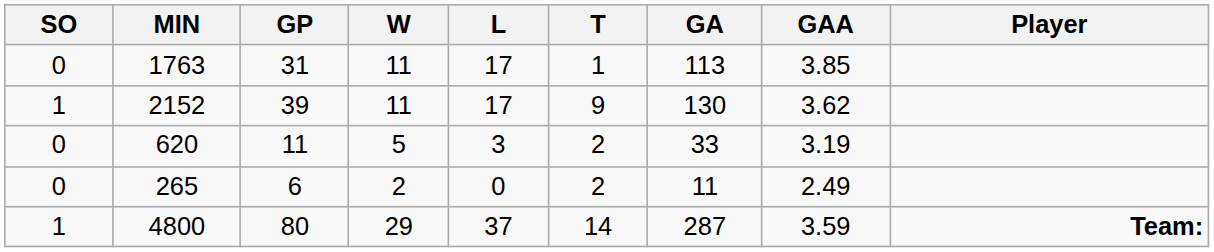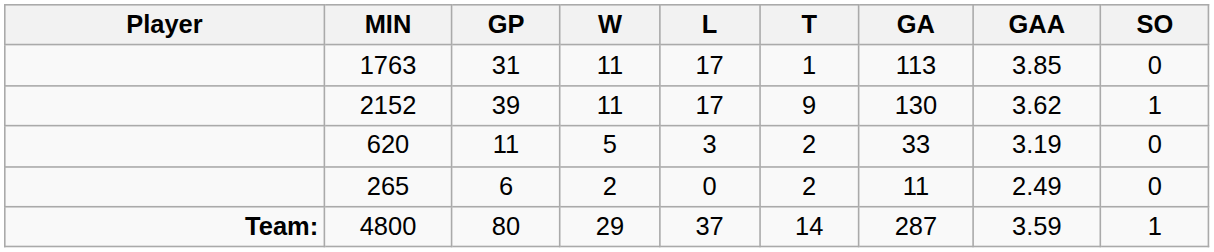 <table class="wikitable sortable" width="60%">
 <tr>
-<th width="3%" bgcolor="#DDDDFF"title="Shut-outs">SO</th>
+<th bgcolor="#DDDDFF" width="10%">Player</th>
 <th width="3%" bgcolor="#DDDDFF" title="Minutes played">MIN</th>
 <th width="3%" bgcolor="#DDDDFF" title="Games played in">GP</th>
 <th width="3%" bgcolor="#DDDDFF" title="Wins">W</th>
 <th width="3%" bgcolor="#DDDDFF"title="Losses">L</th>
 <th width="3%" bgcolor="#DDDDFF" title="Ties">T</th>
 <th width="3%" bgcolor="#DDDDFF" title="Goals against">GA</th>
 <th width="3%" bgcolor="#DDDDFF" title="Goals against average">GAA</th>
-<th bgcolor="#DDDDFF" width="10%">Player</th>
+<th width="3%" bgcolor="#DDDDFF"title="Shut-outs">SO</th>
 </tr>
 <tr align="center">
-<td>0</td>
+<td align="right"></td>
 <td>1763</td>
 <td>31</td>
 <td>11</td>
 <td>17</td>
 <td>1</td>
 <td>113</td>
 <td>3.85</td>
-<td align="right"></td>
+<td>0</td>
 </tr>
 <tr align="center">
-<td>1</td>
+<td align="right"></td>
 <td>2152</td>
 <td>39</td>
 <td>11</td>
 <td>17</td>
 <td>9</td>
 <td>130</td>
 <td>3.62</td>
-<td align="right"></td>
+<td>1</td>
 </tr>
 <tr align="center">
-<td>0</td>
+<td align="right"></td>
 <td>620</td>
 <td>11</td>
 <td>5</td>
 <td>3</td>
 <td>2</td>
 <td>33</td>
 <td>3.19</td>
-<td align="right"></td>
+<td>0</td>
 </tr>
 <tr align="center">
-<td>0</td>
+<td align="right"></td>
 <td>265</td>
 <td>6</td>
 <td>2</td>
 <td>0</td>
 <td>2</td>
 <td>11</td>
 <td>2.49</td>
-<td align="right"></td>
+<td>0</td>
 </tr>
 <tr align="center">
-<td>1</td>
+<td align="right"><strong>Team:</strong></td>
 <td>4800</td>
 <td>80</td>
 <td>29</td>
 <td>37</td>
 <td>14</td>
 <td>287</td>
 <td>3.59</td>
-<td align="right"><strong>Team:</strong></td>
+<td>1</td>
 </tr>
 </table>
